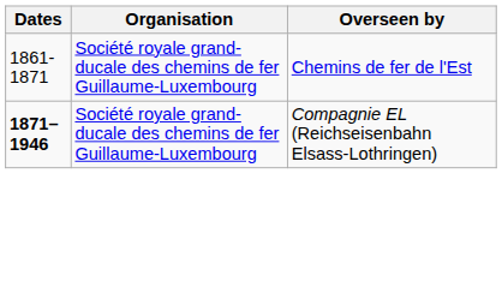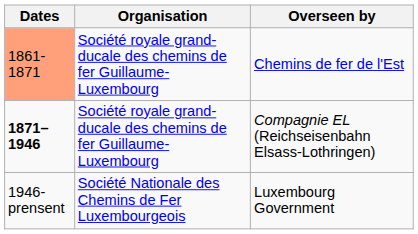 <table class="wikitable" style="float:right; max-width:450px; margin-left:10px;">
 <tr>
 <th>Dates</th>
 <th>Organisation</th>
 <th>Overseen by</th>
 </tr>
 <tr>
-<td>1861-1871</td>
+<td style="background: lightsalmon;">1861-1871</td>
 <td><a href='#'>Société royale grand-ducale des chemins de fer Guillaume-Luxembourg</a></td>
 <td><a href='#'>Chemins de fer de l'Est</a></td>
 </tr>
 <tr>
 <td><strong>1871–1946</strong></td>
 <td><a href='#'>Société royale grand-ducale des chemins de fer Guillaume-Luxembourg</a></td>
 <td><em>Compagnie EL</em> (Reichseisenbahn Elsass-Lothringen)</td>
 </tr>
+<tr>
+<td>1946-prensent</td>
+<td><a href='#'>Société Nationale des Chemins de Fer Luxembourgeois</a></td>
+<td>Luxembourg Government</td>
+</tr>
 </table>
